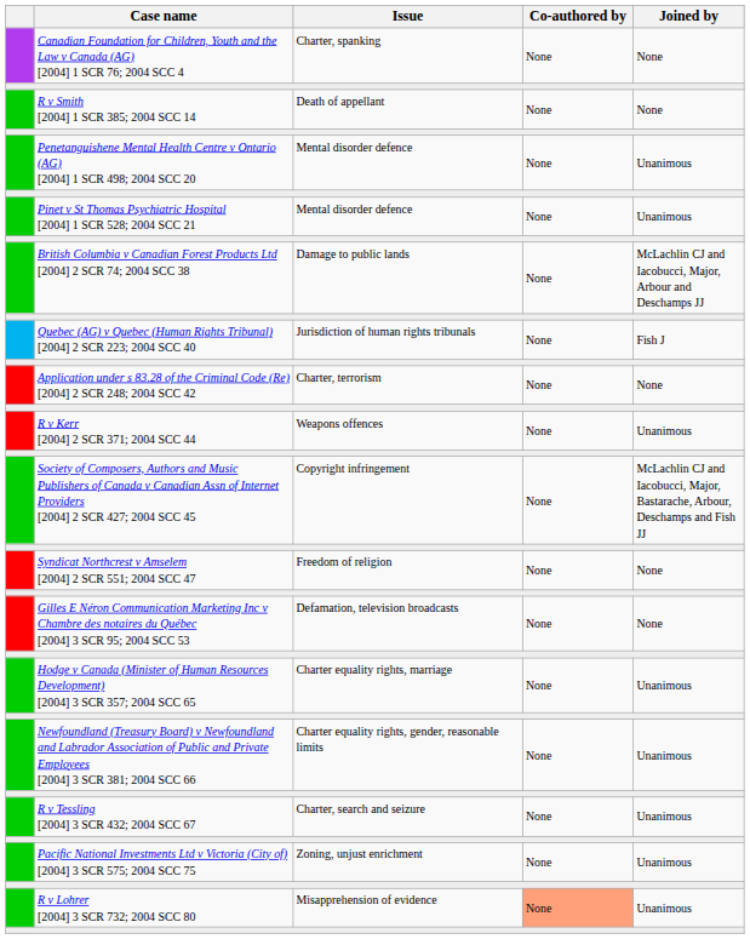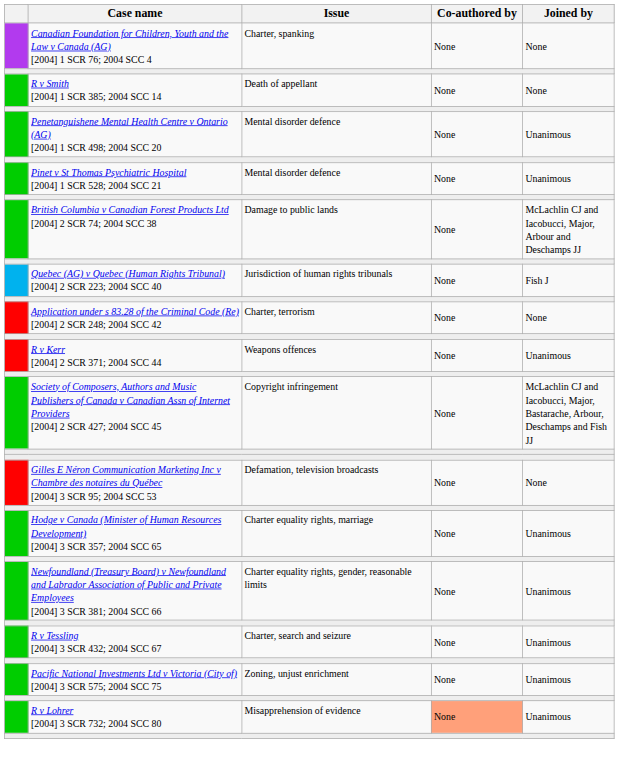 <table class="wikitable" width=825>
 <tr bgcolor="#CCCCCC">
 <th width=25px></th>
 <th width=35%>Case name</th>
 <th>Issue</th>
 <th width=15%>Co-authored by</th>
 <th width=15%>Joined by</th>
 </tr>
 <tr>
 <td bgcolor="B23AEE"></td>
 <td align=left valign=top><small><em><a href='#'>Canadian Foundation for Children, Youth and the Law v Canada (AG)</a></em><br> [2004] 1 SCR 76; 2004 SCC 4 </small></td>
 <td valign=top><small>Charter, spanking</small></td>
 <td><small> None</small></td>
 <td><small> None</small></td>
 </tr>
 <tr>
 <td bgcolor=#EEEEEE colspan=5 valign=top><small></small></td>
 </tr>
 <tr>
 <td bgcolor="00cd00"></td>
 <td align=left valign=top><small><em><a href='#'>R v Smith</a></em><br> [2004] 1 SCR 385; 2004 SCC 14 </small></td>
 <td valign=top><small>Death of appellant</small></td>
 <td><small> None</small></td>
 <td><small> None</small></td>
 </tr>
 <tr>
 <td bgcolor=#EEEEEE colspan=5 valign=top><small></small></td>
 </tr>
 <tr>
 <td bgcolor="00cd00"></td>
 <td align=left valign=top><small><em><a href='#'>Penetanguishene Mental Health Centre v Ontario (AG)</a></em><br> [2004] 1 SCR 498; 2004 SCC 20 </small></td>
 <td valign=top><small>Mental disorder defence</small></td>
 <td><small> None</small></td>
 <td><small> Unanimous</small></td>
 </tr>
 <tr>
 <td bgcolor=#EEEEEE colspan=5 valign=top><small></small></td>
 </tr>
 <tr>
 <td bgcolor="00cd00"></td>
 <td align=left valign=top><small><em><a href='#'>Pinet v St Thomas Psychiatric Hospital</a></em><br> [2004] 1 SCR 528; 2004 SCC 21 </small></td>
 <td valign=top><small>Mental disorder defence</small></td>
 <td><small> None</small></td>
 <td><small> Unanimous</small></td>
 </tr>
 <tr>
 <td bgcolor=#EEEEEE colspan=5 valign=top><small></small></td>
 </tr>
 <tr>
 <td bgcolor="00cd00"></td>
 <td align=left valign=top><small><em><a href='#'>British Columbia v Canadian Forest Products Ltd</a></em><br> [2004] 2 SCR 74; 2004 SCC 38 </small></td>
 <td valign=top><small>Damage to public lands</small></td>
 <td><small> None</small></td>
 <td><small> McLachlin CJ and Iacobucci, Major, Arbour and Deschamps JJ</small></td>
 </tr>
 <tr>
 <td bgcolor=#EEEEEE colspan=5 valign=top><small></small></td>
 </tr>
 <tr>
 <td bgcolor="00b2ee"></td>
 <td align=left valign=top><small><em><a href='#'>Quebec (AG) v Quebec (Human Rights Tribunal)</a></em><br> [2004] 2 SCR 223; 2004 SCC 40 </small></td>
 <td valign=top><small>Jurisdiction of human rights tribunals</small></td>
 <td><small> None</small></td>
 <td><small> Fish J</small></td>
 </tr>
 <tr>
 <td bgcolor=#EEEEEE colspan=5 valign=top><small></small></td>
 </tr>
 <tr>
 <td bgcolor="red"></td>
 <td align=left valign=top><small><em><a href='#'>Application under s 83.28 of the Criminal Code (Re)</a></em><br> [2004] 2 SCR 248; 2004 SCC 42 </small></td>
 <td valign=top><small> Charter, terrorism</small></td>
 <td><small> None</small></td>
 <td><small> None</small></td>
 </tr>
 <tr>
 <td bgcolor=#EEEEEE colspan=5 valign=top><small></small></td>
 </tr>
 <tr>
 <td bgcolor="red"></td>
 <td align=left valign=top><small><em><a href='#'>R v Kerr</a></em><br>[2004] 2 SCR 371; 2004 SCC 44 </small></td>
 <td valign=top><small>Weapons offences</small></td>
 <td><small> None</small></td>
 <td><small> Unanimous</small></td>
 </tr>
 <tr>
 <td bgcolor=#EEEEEE colspan=5 valign=top><small></small></td>
 </tr>
 <tr>
 <td bgcolor="00cd00"></td>
 <td align=left valign=top><small><em><a href='#'>Society of Composers, Authors and Music Publishers of Canada v Canadian Assn of Internet Providers</a></em><br>[2004] 2 SCR 427; 2004 SCC 45 </small></td>
 <td valign=top><small>Copyright infringement</small></td>
 <td><small> None</small></td>
 <td><small> McLachlin CJ and Iacobucci, Major, Bastarache, Arbour, Deschamps and Fish JJ</small></td>
 </tr>
 <tr>
 <td bgcolor=#EEEEEE colspan=5 valign=top><small></small></td>
 </tr>
 <tr>
-<td bgcolor="red"></td>
-<td align=left valign=top><small><em><a href='#'>Syndicat Northcrest v Amselem</a></em><br> [2004] 2 SCR 551; 2004 SCC 47 </small></td>
-<td valign=top><small>Freedom of religion</small></td>
-<td><small> None</small></td>
-<td><small> None</small></td>
-</tr>
-<tr>
 <td bgcolor=#EEEEEE colspan=5 valign=top><small></small></td>
 </tr>
 <tr>
 <td bgcolor="red"></td>
 <td align=left valign=top><small><em><a href='#'>Gilles E Néron Communication Marketing Inc v Chambre des notaires du Québec</a></em><br> [2004] 3 SCR 95; 2004 SCC 53 </small></td>
 <td valign=top><small>Defamation, television broadcasts</small></td>
 <td><small> None</small></td>
 <td><small> None</small></td>
 </tr>
 <tr>
 <td bgcolor=#EEEEEE colspan=5 valign=top><small></small></td>
 </tr>
 <tr>
 <td bgcolor="00cd00"></td>
 <td align=left valign=top><small><em><a href='#'>Hodge v Canada (Minister of Human Resources Development)</a></em><br> [2004] 3 SCR 357; 2004 SCC 65 </small></td>
 <td valign=top><small>Charter equality rights, marriage</small></td>
 <td><small> None</small></td>
 <td><small> Unanimous</small></td>
 </tr>
 <tr>
 <td bgcolor=#EEEEEE colspan=5 valign=top><small></small></td>
 </tr>
 <tr>
 <td bgcolor="00cd00"></td>
 <td align=left valign=top><small><em><a href='#'>Newfoundland (Treasury Board) v Newfoundland and Labrador Association of Public and Private Employees</a></em><br> [2004] 3 SCR 381; 2004 SCC 66 </small></td>
 <td valign=top><small>Charter equality rights, gender, reasonable limits</small></td>
 <td><small> None</small></td>
 <td><small> Unanimous</small></td>
 </tr>
 <tr>
 <td bgcolor=#EEEEEE colspan=5 valign=top><small></small></td>
 </tr>
 <tr>
 <td bgcolor="00cd00"></td>
 <td align=left valign=top><small><em><a href='#'>R v Tessling</a></em><br> [2004] 3 SCR 432; 2004 SCC 67 </small></td>
 <td valign=top><small>Charter, search and seizure</small></td>
 <td><small> None</small></td>
 <td><small> Unanimous</small></td>
 </tr>
 <tr>
 <td bgcolor=#EEEEEE colspan=5 valign=top><small></small></td>
 </tr>
 <tr>
 <td bgcolor="00cd00"></td>
 <td align=left valign=top><small><em><a href='#'>Pacific National Investments Ltd v Victoria (City of)</a></em><br> [2004] 3 SCR 575; 2004 SCC 75 </small></td>
 <td valign=top><small>Zoning, unjust enrichment</small></td>
 <td><small> None</small></td>
 <td><small> Unanimous</small></td>
 </tr>
 <tr>
 <td bgcolor=#EEEEEE colspan=5 valign=top><small></small></td>
 </tr>
 <tr>
 <td bgcolor="00cd00"></td>
 <td align=left valign=top><small><em><a href='#'>R v Lohrer</a></em><br> [2004] 3 SCR 732; 2004 SCC 80 </small></td>
 <td valign=top><small>Misapprehension of evidence</small></td>
 <td style="background: lightsalmon;"><small> None</small></td>
 <td><small> Unanimous</small></td>
 </tr>
 <tr>
 <td bgcolor=#EEEEEE colspan=5 valign=top><small></small></td>
 </tr>
 </table>
